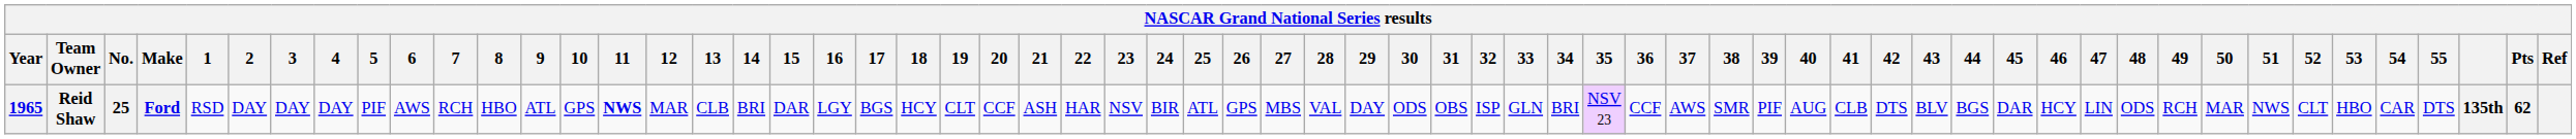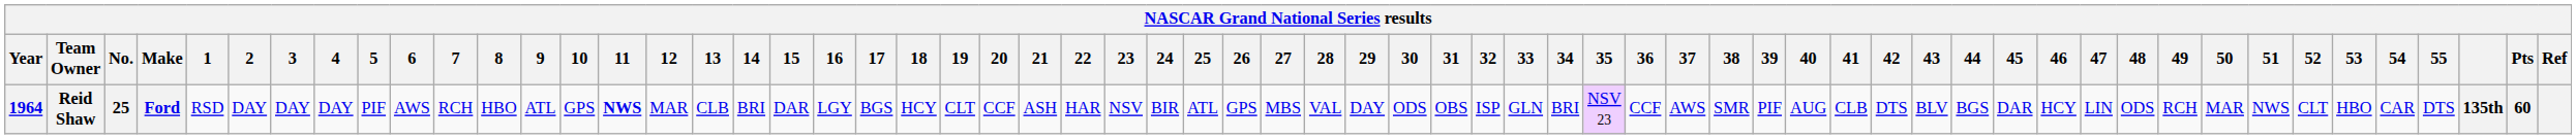 <table class="wikitable" style="text-align:center; font-size:75%">
 <tr>
 <th colspan=62><a href='#'>NASCAR Grand National Series</a> results</th>
 </tr>
 <tr>
 <th>Year</th>
 <th>Team Owner</th>
 <th>No.</th>
 <th>Make</th>
 <th>1</th>
 <th>2</th>
 <th>3</th>
 <th>4</th>
 <th>5</th>
 <th>6</th>
 <th>7</th>
 <th>8</th>
 <th>9</th>
 <th>10</th>
 <th>11</th>
 <th>12</th>
 <th>13</th>
 <th>14</th>
 <th>15</th>
 <th>16</th>
 <th>17</th>
 <th>18</th>
 <th>19</th>
 <th>20</th>
 <th>21</th>
 <th>22</th>
 <th>23</th>
 <th>24</th>
 <th>25</th>
 <th>26</th>
 <th>27</th>
 <th>28</th>
 <th>29</th>
 <th>30</th>
 <th>31</th>
 <th>32</th>
 <th>33</th>
 <th>34</th>
 <th>35</th>
 <th>36</th>
 <th>37</th>
 <th>38</th>
 <th>39</th>
 <th>40</th>
 <th>41</th>
 <th>42</th>
 <th>43</th>
 <th>44</th>
 <th>45</th>
 <th>46</th>
 <th>47</th>
 <th>48</th>
 <th>49</th>
 <th>50</th>
 <th>51</th>
 <th>52</th>
 <th>53</th>
 <th>54</th>
 <th>55</th>
 <th></th>
 <th>Pts</th>
 <th>Ref</th>
 </tr>
 <tr>
-<th><a href='#'>1965</a></th>
+<th><a href='#'>1964</a></th>
 <th>Reid Shaw</th>
 <th>25</th>
 <th><a href='#'>Ford</a></th>
 <td><a href='#'>RSD</a></td>
 <td><a href='#'>DAY</a></td>
 <td><a href='#'>DAY</a></td>
 <td><a href='#'>DAY</a></td>
 <td><a href='#'>PIF</a></td>
 <td><a href='#'>AWS</a></td>
 <td><a href='#'>RCH</a></td>
 <td><a href='#'>HBO</a></td>
 <td><a href='#'>ATL</a></td>
 <td><a href='#'>GPS</a></td>
 <td><strong><a href='#'>NWS</a></strong></td>
 <td><a href='#'>MAR</a></td>
 <td><a href='#'>CLB</a></td>
 <td><a href='#'>BRI</a></td>
 <td><a href='#'>DAR</a></td>
 <td><a href='#'>LGY</a></td>
 <td><a href='#'>BGS</a></td>
 <td><a href='#'>HCY</a></td>
 <td><a href='#'>CLT</a></td>
 <td><a href='#'>CCF</a></td>
 <td><a href='#'>ASH</a></td>
 <td><a href='#'>HAR</a></td>
 <td><a href='#'>NSV</a></td>
 <td><a href='#'>BIR</a></td>
 <td><a href='#'>ATL</a></td>
 <td><a href='#'>GPS</a></td>
 <td><a href='#'>MBS</a></td>
 <td><a href='#'>VAL</a></td>
 <td><a href='#'>DAY</a></td>
 <td><a href='#'>ODS</a></td>
 <td><a href='#'>OBS</a></td>
 <td><a href='#'>ISP</a></td>
 <td><a href='#'>GLN</a></td>
 <td><a href='#'>BRI</a></td>
 <td style="background:#EFCFFF;"><a href='#'>NSV</a><br><small>23</small></td>
 <td><a href='#'>CCF</a></td>
 <td><a href='#'>AWS</a></td>
 <td><a href='#'>SMR</a></td>
 <td><a href='#'>PIF</a></td>
 <td><a href='#'>AUG</a></td>
 <td><a href='#'>CLB</a></td>
 <td><a href='#'>DTS</a></td>
 <td><a href='#'>BLV</a></td>
 <td><a href='#'>BGS</a></td>
 <td><a href='#'>DAR</a></td>
 <td><a href='#'>HCY</a></td>
 <td><a href='#'>LIN</a></td>
 <td><a href='#'>ODS</a></td>
 <td><a href='#'>RCH</a></td>
 <td><a href='#'>MAR</a></td>
 <td><a href='#'>NWS</a></td>
 <td><a href='#'>CLT</a></td>
 <td><a href='#'>HBO</a></td>
 <td><a href='#'>CAR</a></td>
 <td><a href='#'>DTS</a></td>
 <th>135th</th>
-<th>62</th>
+<th>60</th>
 <th></th>
 </tr>
 </table>
